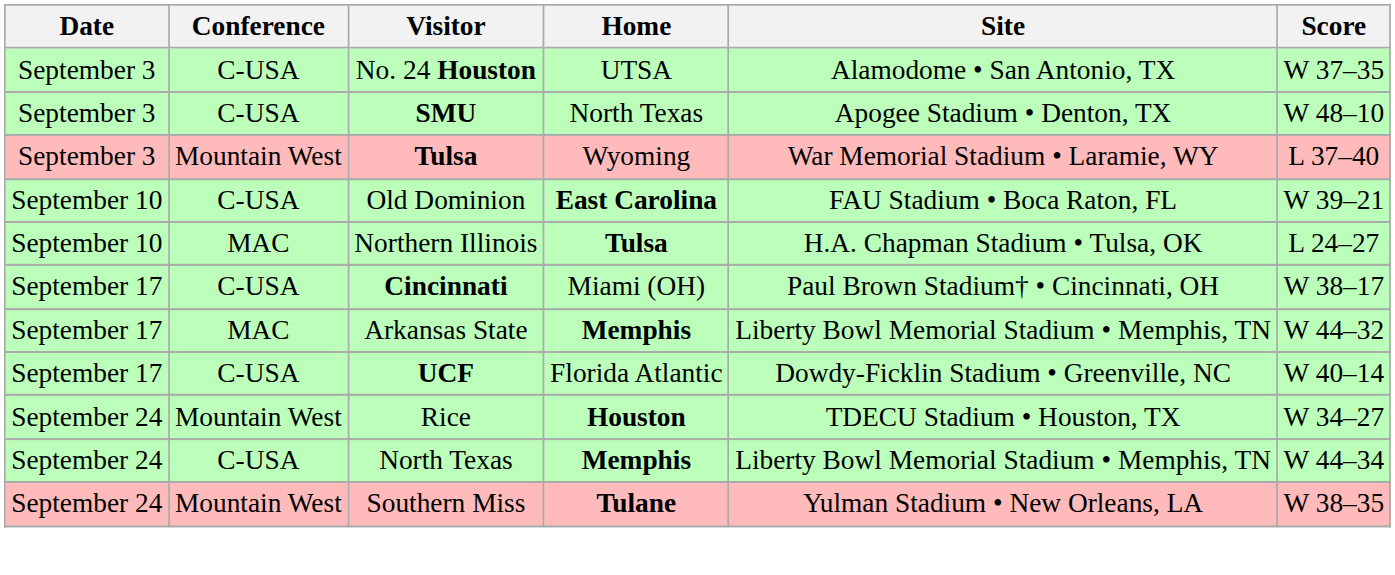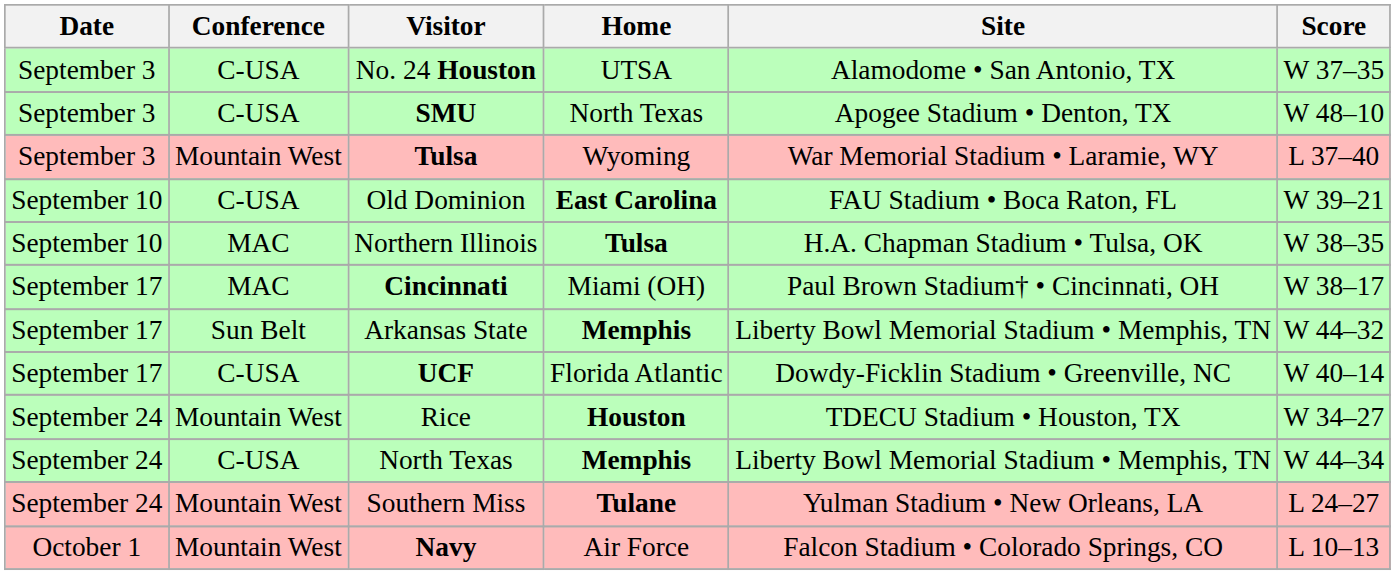 <table class="wikitable" style="text-align:center">
 <tr>
 <th>Date</th>
 <th>Conference</th>
 <th>Visitor</th>
 <th>Home</th>
 <th>Site</th>
 <th>Score</th>
 </tr>
 <tr style="background:#bfb;">
 <td>September 3</td>
 <td>C-USA</td>
 <td>No. 24 <strong>Houston</strong></td>
 <td>UTSA</td>
 <td>Alamodome • San Antonio, TX</td>
 <td>W 37–35 </td>
 </tr>
 <tr>
 </tr>
 <tr style="background:#bfb;">
 <td>September 3</td>
 <td>C-USA</td>
 <td><strong>SMU</strong></td>
 <td>North Texas</td>
 <td>Apogee Stadium • Denton, TX</td>
 <td>W 48–10</td>
 </tr>
 <tr>
 </tr>
 <tr style="background:#fbb;">
 <td>September 3</td>
 <td>Mountain West</td>
 <td><strong>Tulsa</strong></td>
 <td>Wyoming</td>
 <td>War Memorial Stadium • Laramie, WY</td>
 <td>L 37–40 </td>
 </tr>
 <tr>
 </tr>
 <tr style="background:#bfb;">
 <td>September 10</td>
 <td>C-USA</td>
 <td>Old Dominion</td>
 <td><strong>East Carolina</strong></td>
 <td>FAU Stadium • Boca Raton, FL</td>
 <td>W 39–21</td>
 </tr>
 <tr>
 </tr>
 <tr style="background:#bfb;">
 <td>September 10</td>
 <td>MAC</td>
 <td>Northern Illinois</td>
 <td><strong>Tulsa</strong></td>
 <td>H.A. Chapman Stadium • Tulsa, OK</td>
-<td>L 24–27</td>
+<td>W 38–35</td>
 </tr>
 <tr>
 </tr>
 <tr style="background:#bfb;">
 <td>September 17</td>
-<td>C-USA</td>
+<td>MAC</td>
 <td><strong>Cincinnati</strong></td>
 <td>Miami (OH)</td>
 <td>Paul Brown Stadium† • Cincinnati, OH</td>
 <td>W 38–17</td>
 </tr>
 <tr>
 </tr>
 <tr style="background:#bfb;">
 <td>September 17</td>
-<td>MAC</td>
+<td>Sun Belt</td>
 <td>Arkansas State</td>
 <td><strong>Memphis</strong></td>
 <td>Liberty Bowl Memorial Stadium • Memphis, TN</td>
 <td>W 44–32</td>
 </tr>
 <tr>
 </tr>
 <tr style="background:#bfb;">
 <td>September 17</td>
 <td>C-USA</td>
 <td><strong>UCF</strong></td>
 <td>Florida Atlantic</td>
 <td>Dowdy-Ficklin Stadium • Greenville, NC</td>
 <td>W 40–14</td>
 </tr>
 <tr>
 </tr>
 <tr style="background:#bfb;">
 <td>September 24</td>
 <td>Mountain West</td>
 <td>Rice</td>
 <td><strong>Houston</strong></td>
 <td>TDECU Stadium • Houston, TX</td>
 <td>W 34–27</td>
 </tr>
 <tr>
 </tr>
 <tr style="background:#bfb;">
 <td>September 24</td>
 <td>C-USA</td>
 <td>North Texas</td>
 <td><strong>Memphis</strong></td>
 <td>Liberty Bowl Memorial Stadium • Memphis, TN</td>
 <td>W 44–34</td>
 </tr>
 <tr>
 </tr>
 <tr style="background:#fbb;">
 <td>September 24</td>
 <td>Mountain West</td>
 <td>Southern Miss</td>
 <td><strong>Tulane</strong></td>
 <td>Yulman Stadium • New Orleans, LA</td>
-<td>W 38–35</td>
+<td>L 24–27</td>
 </tr>
 <tr>
+</tr>
+<tr style="background:#fbb;">
+<td>October 1</td>
+<td>Mountain West</td>
+<td><strong>Navy</strong></td>
+<td>Air Force</td>
+<td>Falcon Stadium • Colorado Springs, CO</td>
+<td>L 10–13</td>
 </tr>
 <tr>
 </tr>
 </table>
